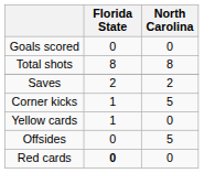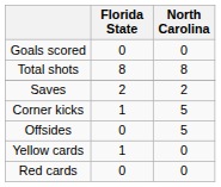 <table class="wikitable plainrowheaders" style="text-align: center">
 <tr>
 <th scope="col" style="width:100px"></th>
 <th scope="col" style="width:70px">Florida<br>State</th>
 <th scope="col" style="width:70px">North<br>Carolina</th>
 </tr>
 <tr>
 <td scope=row>Goals scored</td>
 <td>0</td>
 <td>0</td>
 </tr>
 <tr>
 <td scope=row>Total shots</td>
 <td>8</td>
 <td>8</td>
 </tr>
 <tr>
 </tr>
 <tr>
 <td scope=row>Saves</td>
 <td>2</td>
 <td>2</td>
 </tr>
 <tr>
 <td scope=row>Corner kicks</td>
 <td>1</td>
 <td>5</td>
 </tr>
 <tr>
+<td scope=row>Offsides</td>
+<td>0</td>
+<td>5</td>
+</tr>
+<tr>
 <td scope=row>Yellow cards</td>
 <td>1</td>
 <td>0</td>
 </tr>
 <tr>
-<td scope=row>Offsides</td>
+<td scope=row>Red cards</td>
 <td>0</td>
-<td>5</td>
-</tr>
-<tr>
-<td scope=row>Red cards</td>
-<td><strong>0</strong></td>
 <td>0</td>
 </tr>
 </table>
